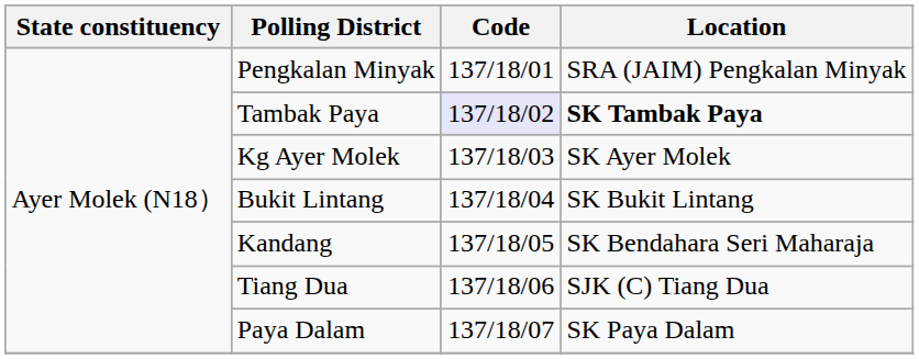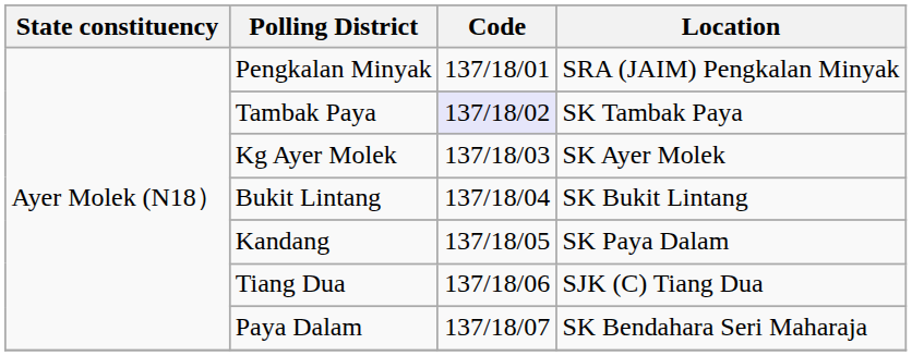 <table class="wikitable sortable mw-collapsible" style="white-space:nowrap;font-size:85%">
 <tr>
 <th>State constituency</th>
 <th>Polling District</th>
 <th>Code</th>
 <th>Location</th>
 </tr>
 <tr>
 <td rowspan="7">Ayer Molek (N18）</td>
 <td>Pengkalan Minyak</td>
 <td>137/18/01</td>
 <td>SRA (JAIM) Pengkalan Minyak</td>
 </tr>
 <tr>
 <td>Tambak Paya</td>
 <td style="background: lavender;">137/18/02</td>
-<td><strong>SK Tambak Paya</strong></td>
+<td>SK Tambak Paya</td>
 </tr>
 <tr>
 <td>Kg Ayer Molek</td>
 <td>137/18/03</td>
 <td>SK Ayer Molek</td>
 </tr>
 <tr>
 <td>Bukit Lintang</td>
 <td>137/18/04</td>
 <td>SK Bukit Lintang</td>
 </tr>
 <tr>
 <td>Kandang</td>
 <td>137/18/05</td>
-<td>SK Bendahara Seri Maharaja</td>
+<td>SK Paya Dalam</td>
 </tr>
 <tr>
 <td>Tiang Dua</td>
 <td>137/18/06</td>
 <td>SJK (C) Tiang Dua</td>
 </tr>
 <tr>
 <td>Paya Dalam</td>
 <td>137/18/07</td>
-<td>SK Paya Dalam</td>
+<td>SK Bendahara Seri Maharaja</td>
 </tr>
 <tr>
 </tr>
 </table>
